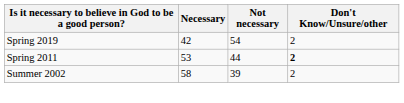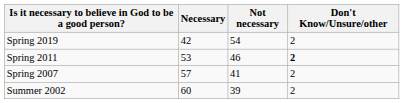 <table class="wikitable">
 <tr>
 <th>Is it necessary to believe in God to be a good person?</th>
 <th>Necessary</th>
 <th>Not necessary</th>
 <th>Don't Know/Unsure/other</th>
 </tr>
 <tr>
 <td>Spring 2019</td>
 <td>42</td>
 <td>54</td>
 <td>2</td>
 </tr>
 <tr>
 <td>Spring 2011</td>
 <td>53</td>
-<td>44</td>
+<td>46</td>
 <td><strong>2</strong></td>
 </tr>
 <tr>
+<td>Spring 2007</td>
+<td>57</td>
+<td>41</td>
+<td>2</td>
+</tr>
+<tr>
 <td>Summer 2002</td>
-<td>58</td>
+<td>60</td>
 <td>39</td>
 <td>2</td>
 </tr>
 </table>
